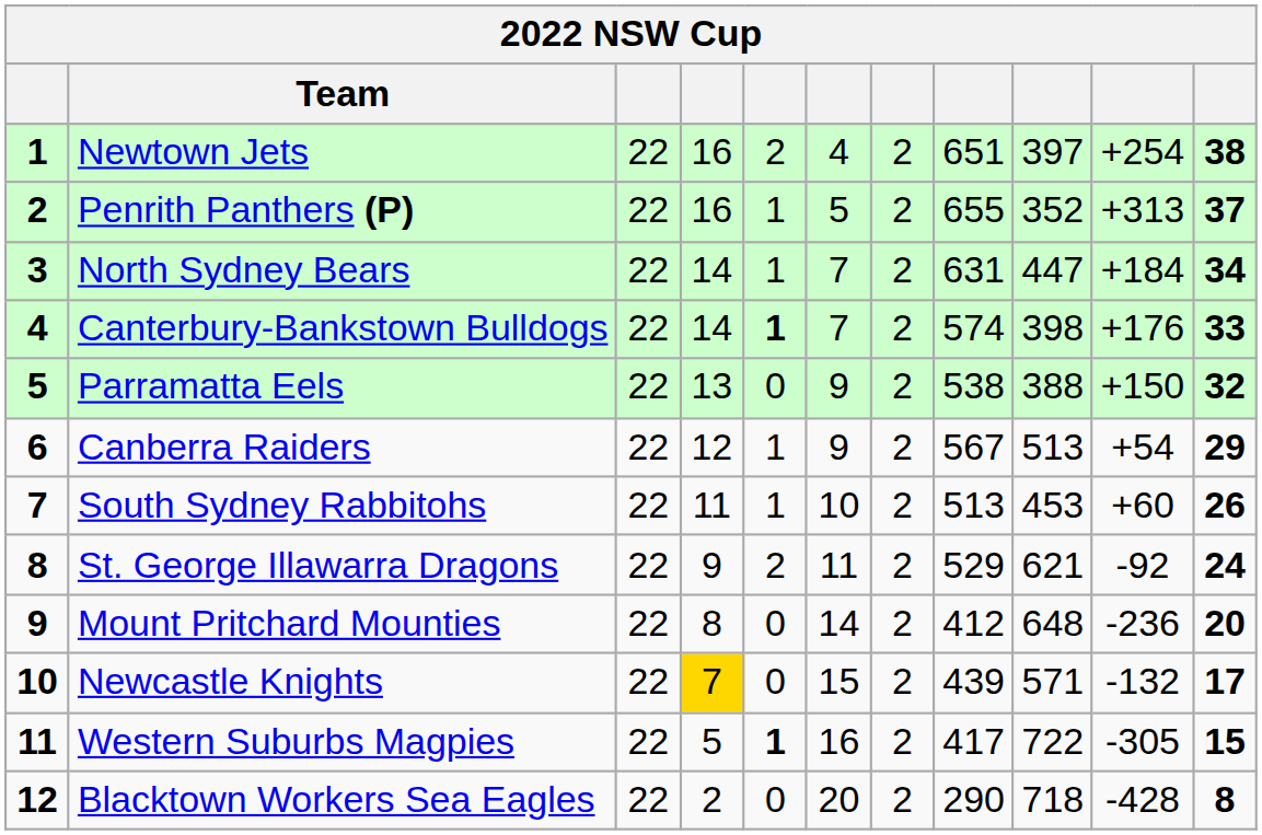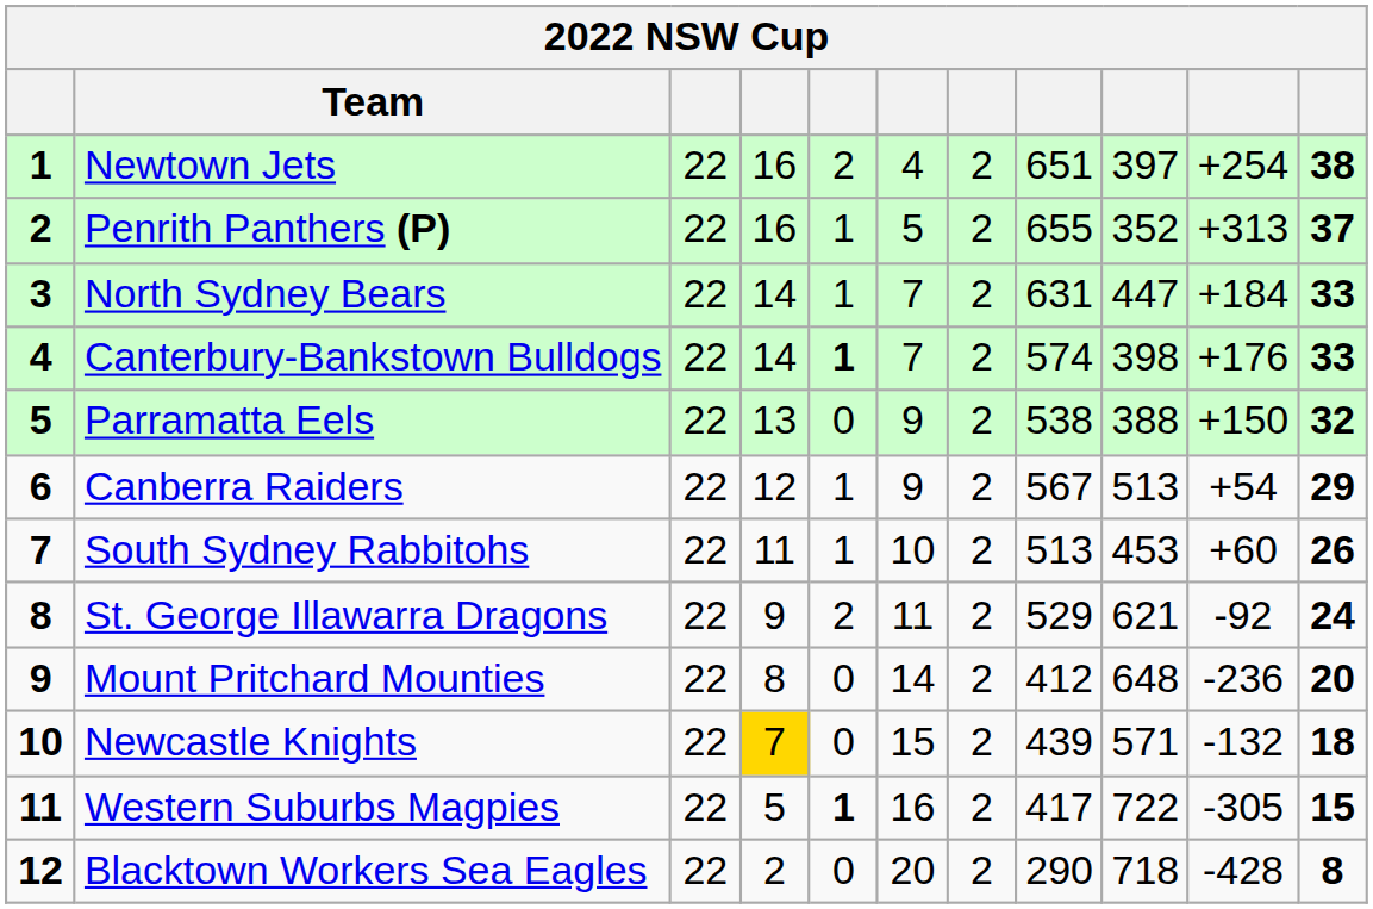 <table class="wikitable" style="text-align:center;">
 <tr>
 <th colspan="11">2022 NSW Cup</th>
 </tr>
 <tr>
 <th width="20"></th>
 <th>Team</th>
 <th width="20"></th>
 <th width="20"></th>
 <th width="20"></th>
 <th width="20"></th>
 <th width="20"></th>
 <th width="25"></th>
 <th width="25"></th>
 <th width="30"></th>
 <th width="20"></th>
 </tr>
 <tr style="background: #ccffcc;">
 <td><strong>1</strong></td>
 <td style="text-align:left;"> <a href='#'>Newtown Jets</a></td>
 <td>22</td>
 <td>16</td>
 <td>2</td>
 <td>4</td>
 <td>2</td>
 <td>651</td>
 <td>397</td>
 <td>+254</td>
 <td><strong>38</strong></td>
 </tr>
 <tr style="background: #ccffcc;">
 <td><strong>2</strong></td>
 <td style="text-align:left;"> <a href='#'>Penrith Panthers</a> <strong>(P)</strong></td>
 <td>22</td>
 <td>16</td>
 <td>1</td>
 <td>5</td>
 <td>2</td>
 <td>655</td>
 <td>352</td>
 <td>+313</td>
 <td><strong>37</strong></td>
 </tr>
 <tr style="background: #ccffcc;">
 <td><strong>3</strong></td>
 <td style="text-align:left;"> <a href='#'>North Sydney Bears</a></td>
 <td>22</td>
 <td>14</td>
 <td>1</td>
 <td>7</td>
 <td>2</td>
 <td>631</td>
 <td>447</td>
 <td>+184</td>
-<td><strong>34</strong></td>
+<td><strong>33</strong></td>
 </tr>
 <tr style="background: #ccffcc;">
 <td><strong>4</strong></td>
 <td style="text-align:left;"> <a href='#'>Canterbury-Bankstown Bulldogs</a></td>
 <td>22</td>
 <td>14</td>
 <td><strong>1</strong></td>
 <td>7</td>
 <td>2</td>
 <td>574</td>
 <td>398</td>
 <td>+176</td>
 <td><strong>33</strong></td>
 </tr>
 <tr style="background: #ccffcc;">
 <td><strong>5</strong></td>
 <td style="text-align:left;"> <a href='#'>Parramatta Eels</a></td>
 <td>22</td>
 <td>13</td>
 <td>0</td>
 <td>9</td>
 <td>2</td>
 <td>538</td>
 <td>388</td>
 <td>+150</td>
 <td><strong>32</strong></td>
 </tr>
 <tr>
 <td><strong>6</strong></td>
 <td style="text-align:left;"> <a href='#'>Canberra Raiders</a></td>
 <td>22</td>
 <td>12</td>
 <td>1</td>
 <td>9</td>
 <td>2</td>
 <td>567</td>
 <td>513</td>
 <td>+54</td>
 <td><strong>29</strong></td>
 </tr>
 <tr>
 <td><strong>7</strong></td>
 <td style="text-align:left;"> <a href='#'>South Sydney Rabbitohs</a></td>
 <td>22</td>
 <td>11</td>
 <td>1</td>
 <td>10</td>
 <td>2</td>
 <td>513</td>
 <td>453</td>
 <td>+60</td>
 <td><strong>26</strong></td>
 </tr>
 <tr>
 <td><strong>8</strong></td>
 <td style="text-align:left;"> <a href='#'>St. George Illawarra Dragons</a></td>
 <td>22</td>
 <td>9</td>
 <td>2</td>
 <td>11</td>
 <td>2</td>
 <td>529</td>
 <td>621</td>
 <td>-92</td>
 <td><strong>24</strong></td>
 </tr>
 <tr>
 <td><strong>9</strong></td>
 <td style="text-align:left;"> <a href='#'>Mount Pritchard Mounties</a></td>
 <td>22</td>
 <td>8</td>
 <td>0</td>
 <td>14</td>
 <td>2</td>
 <td>412</td>
 <td>648</td>
 <td>-236</td>
 <td><strong>20</strong></td>
 </tr>
 <tr>
 <td><strong>10</strong></td>
 <td style="text-align:left;"> <a href='#'>Newcastle Knights</a></td>
 <td>22</td>
 <td style="background: gold;">7</td>
 <td>0</td>
 <td>15</td>
 <td>2</td>
 <td>439</td>
 <td>571</td>
 <td>-132</td>
-<td><strong>17</strong></td>
+<td><strong>18</strong></td>
 </tr>
 <tr>
 <td><strong>11</strong></td>
 <td style="text-align:left;"> <a href='#'>Western Suburbs Magpies</a></td>
 <td>22</td>
 <td>5</td>
 <td><strong>1</strong></td>
 <td>16</td>
 <td>2</td>
 <td>417</td>
 <td>722</td>
 <td>-305</td>
 <td><strong>15</strong></td>
 </tr>
 <tr>
 <td><strong>12</strong></td>
 <td style="text-align:left;"> <a href='#'>Blacktown Workers Sea Eagles</a></td>
 <td>22</td>
 <td>2</td>
 <td>0</td>
 <td>20</td>
 <td>2</td>
 <td>290</td>
 <td>718</td>
 <td>-428</td>
 <td><strong>8</strong></td>
 </tr>
 </table>
